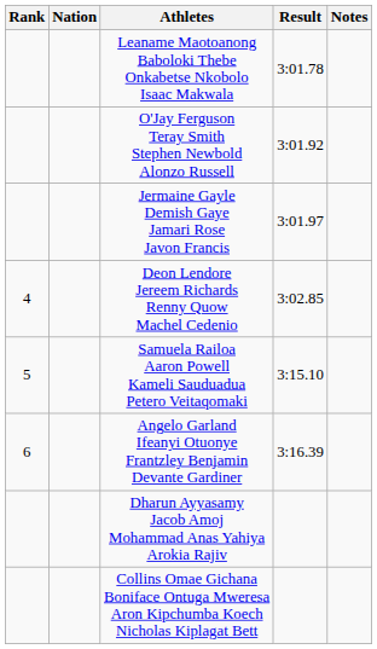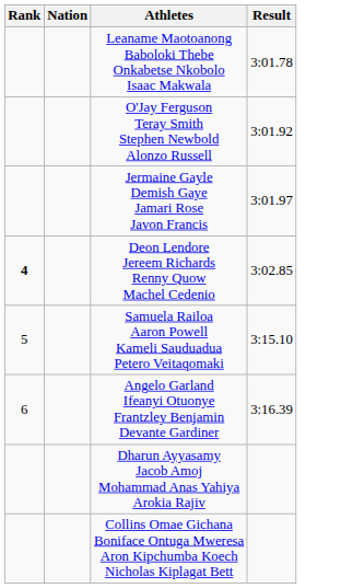 <table class="wikitable sortable" style="text-align:center">
 <tr>
 <th>Rank</th>
 <th>Nation</th>
 <th>Athletes</th>
 <th>Result</th>
-<th>Notes</th>
 </tr>
 <tr>
 <td></td>
 <td align="left"></td>
 <td><a href='#'>Leaname Maotoanong</a><br><a href='#'>Baboloki Thebe</a><br><a href='#'>Onkabetse Nkobolo</a><br><a href='#'>Isaac Makwala</a></td>
 <td>3:01.78</td>
-<td></td>
 </tr>
 <tr>
 <td></td>
 <td align="left"></td>
 <td><a href='#'>O'Jay Ferguson</a><br><a href='#'>Teray Smith</a><br><a href='#'>Stephen Newbold</a><br><a href='#'>Alonzo Russell</a></td>
 <td>3:01.92</td>
-<td></td>
 </tr>
 <tr>
 <td></td>
 <td align="left"></td>
 <td><a href='#'>Jermaine Gayle</a><br><a href='#'>Demish Gaye</a><br><a href='#'>Jamari Rose</a><br><a href='#'>Javon Francis</a></td>
 <td>3:01.97</td>
-<td></td>
 </tr>
 <tr>
-<td>4</td>
+<td><strong>4</strong></td>
 <td align="left"></td>
 <td><a href='#'>Deon Lendore</a><br><a href='#'>Jereem Richards</a><br><a href='#'>Renny Quow</a><br><a href='#'>Machel Cedenio</a></td>
 <td>3:02.85</td>
-<td></td>
 </tr>
 <tr>
 <td>5</td>
 <td align="left"></td>
 <td><a href='#'>Samuela Railoa</a><br><a href='#'>Aaron Powell</a><br><a href='#'>Kameli Sauduadua</a><br><a href='#'>Petero Veitaqomaki</a></td>
 <td>3:15.10</td>
-<td></td>
 </tr>
 <tr>
 <td>6</td>
 <td align="left"></td>
 <td><a href='#'>Angelo Garland</a><br><a href='#'>Ifeanyi Otuonye</a><br><a href='#'>Frantzley Benjamin</a><br><a href='#'>Devante Gardiner</a></td>
 <td>3:16.39</td>
-<td></td>
 </tr>
 <tr>
 <td></td>
 <td align="left"></td>
 <td><a href='#'>Dharun Ayyasamy</a><br><a href='#'>Jacob Amoj</a><br><a href='#'>Mohammad Anas Yahiya</a><br><a href='#'>Arokia Rajiv</a></td>
-<td></td>
 <td></td>
 </tr>
 <tr>
 <td></td>
 <td align="left"></td>
 <td><a href='#'>Collins Omae Gichana</a><br><a href='#'>Boniface Ontuga Mweresa</a><br><a href='#'>Aron Kipchumba Koech</a><br><a href='#'>Nicholas Kiplagat Bett</a></td>
 <td></td>
-<td></td>
 </tr>
 </table>
